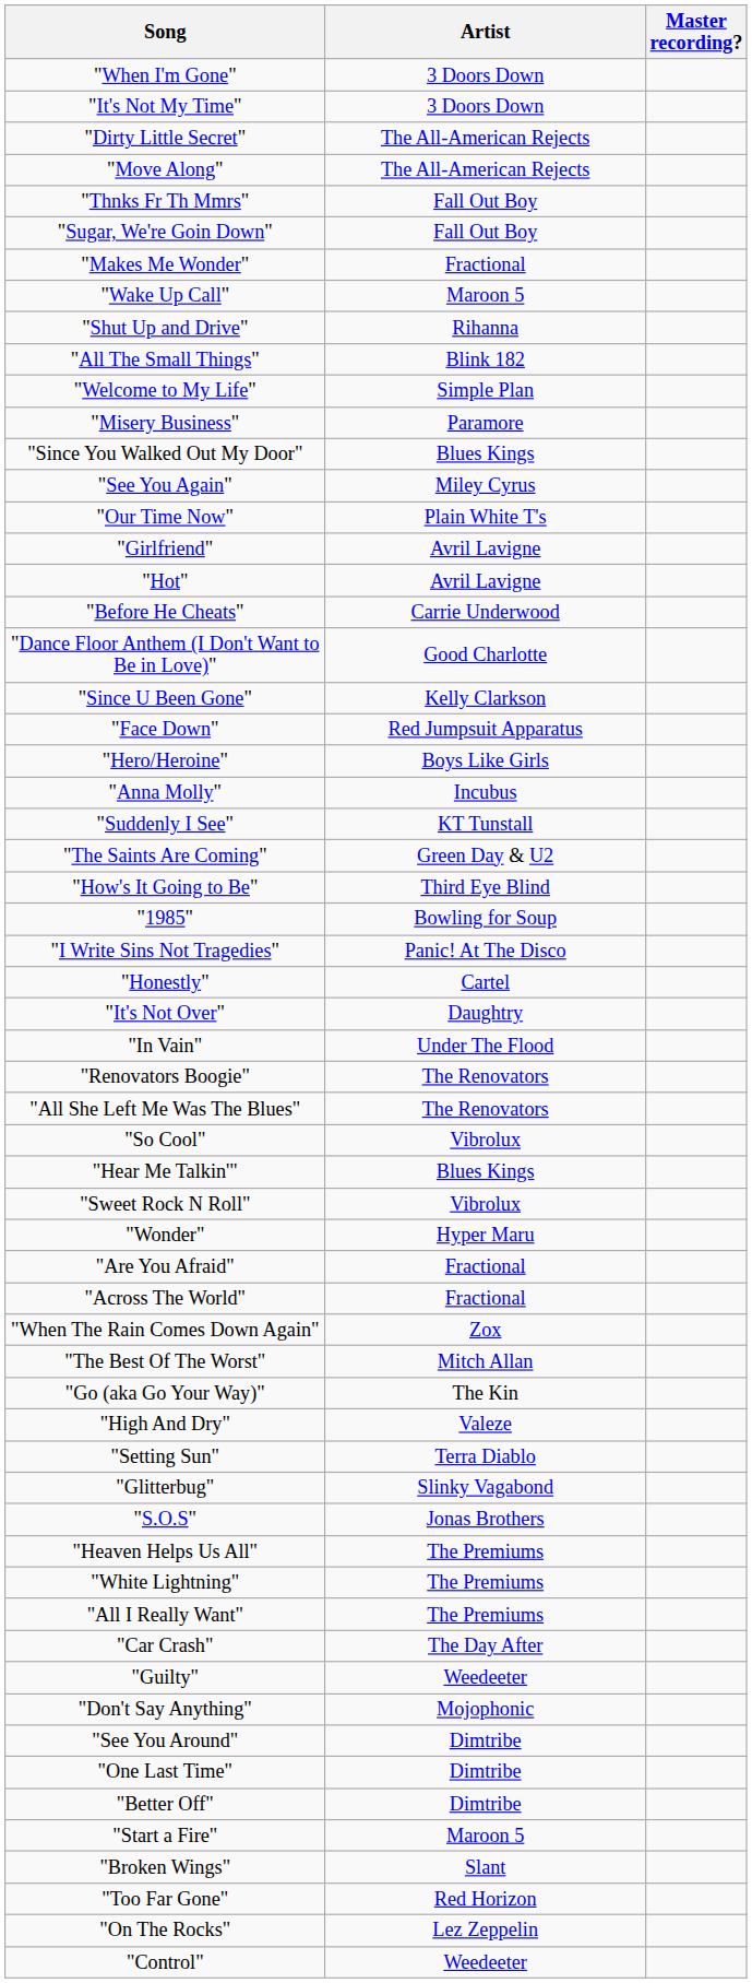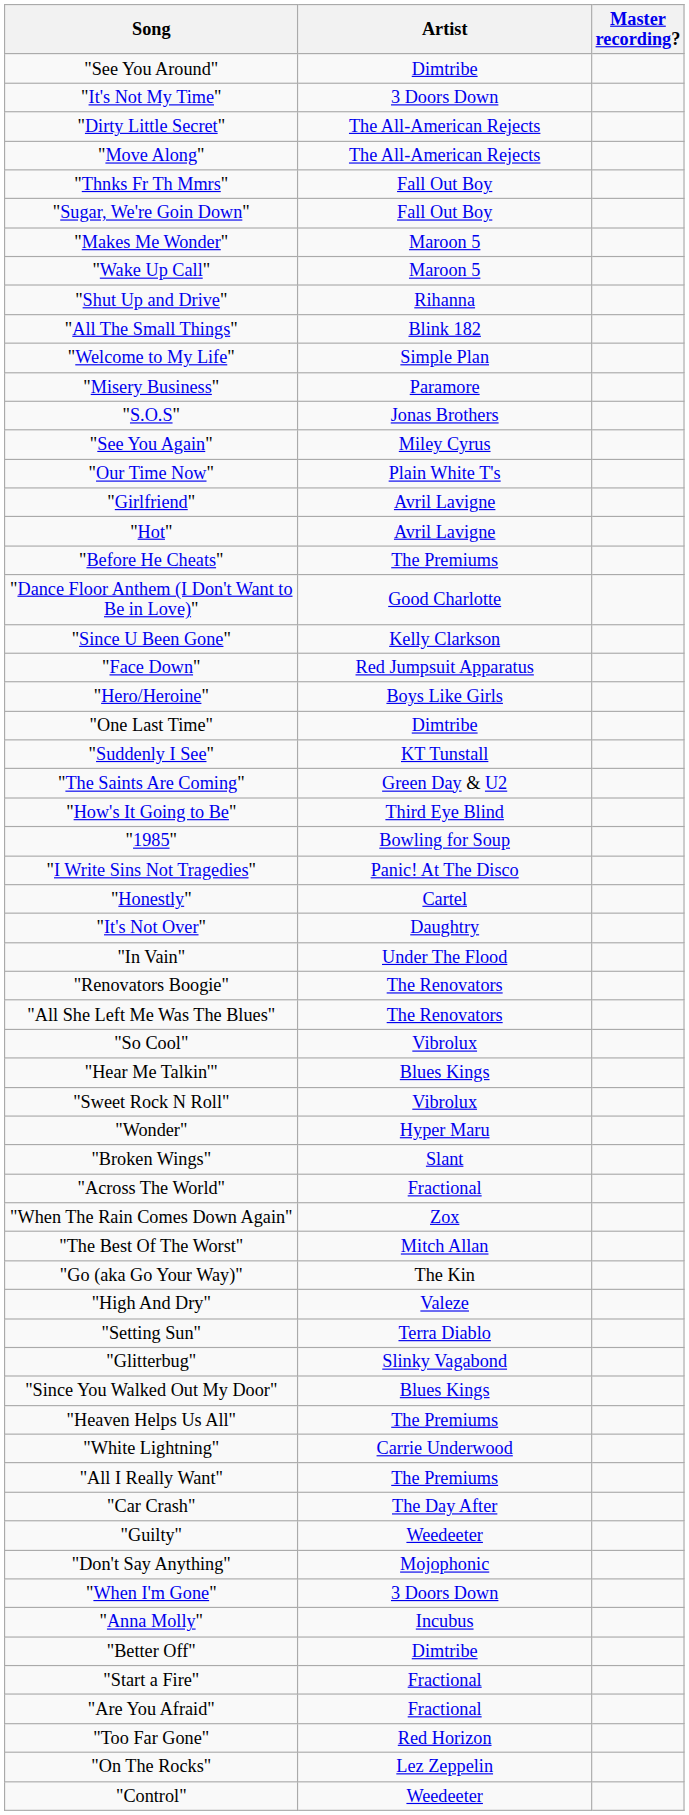 <table class="wikitable sortable" style="text-align: center">
 <tr>
 <th width=250>Song</th>
 <th style="width:250px;">Artist</th>
 <th width=70><a href='#'>Master recording</a>?</th>
 </tr>
 <tr>
-<td>"<a href='#'>When I'm Gone</a>"</td>
-<td><a href='#'>3 Doors Down</a></td>
+<td>"See You Around"</td>
+<td><a href='#'>Dimtribe</a></td>
 <td></td>
 </tr>
 <tr>
 <td>"<a href='#'>It's Not My Time</a>"</td>
 <td><a href='#'>3 Doors Down</a></td>
 <td></td>
 </tr>
 <tr>
 <td>"<a href='#'>Dirty Little Secret</a>"</td>
 <td><a href='#'>The All-American Rejects</a></td>
 <td></td>
 </tr>
 <tr>
 <td>"<a href='#'>Move Along</a>"</td>
 <td><a href='#'>The All-American Rejects</a></td>
 <td></td>
 </tr>
 <tr>
 <td>"<a href='#'>Thnks Fr Th Mmrs</a>"</td>
 <td><a href='#'>Fall Out Boy</a></td>
 <td></td>
 </tr>
 <tr>
 <td>"<a href='#'>Sugar, We're Goin Down</a>"</td>
 <td><a href='#'>Fall Out Boy</a></td>
 <td></td>
 </tr>
 <tr>
 <td>"<a href='#'>Makes Me Wonder</a>"</td>
-<td><a href='#'>Fractional</a></td>
+<td><a href='#'>Maroon 5</a></td>
 <td></td>
 </tr>
 <tr>
 <td>"<a href='#'>Wake Up Call</a>"</td>
 <td><a href='#'>Maroon 5</a></td>
 <td></td>
 </tr>
 <tr>
 <td>"<a href='#'>Shut Up and Drive</a>"</td>
 <td><a href='#'>Rihanna</a></td>
 <td></td>
 </tr>
 <tr>
 <td>"<a href='#'>All The Small Things</a>"</td>
 <td><a href='#'>Blink 182</a></td>
 <td></td>
 </tr>
 <tr>
 <td>"<a href='#'>Welcome to My Life</a>"</td>
 <td><a href='#'>Simple Plan</a></td>
 <td></td>
 </tr>
 <tr>
 <td>"<a href='#'>Misery Business</a>"</td>
 <td><a href='#'>Paramore</a></td>
 <td></td>
 </tr>
 <tr>
-<td>"Since You Walked Out My Door"</td>
-<td><a href='#'>Blues Kings</a></td>
+<td>"<a href='#'>S.O.S</a>"</td>
+<td><a href='#'>Jonas Brothers</a></td>
 <td></td>
 </tr>
 <tr>
 <td>"<a href='#'>See You Again</a>"</td>
 <td><a href='#'>Miley Cyrus</a></td>
 <td></td>
 </tr>
 <tr>
 <td>"<a href='#'>Our Time Now</a>"</td>
 <td><a href='#'>Plain White T's</a></td>
 <td></td>
 </tr>
 <tr>
 <td>"<a href='#'>Girlfriend</a>"</td>
 <td><a href='#'>Avril Lavigne</a></td>
 <td></td>
 </tr>
 <tr>
 <td>"<a href='#'>Hot</a>"</td>
 <td><a href='#'>Avril Lavigne</a></td>
 <td></td>
 </tr>
 <tr>
 <td>"<a href='#'>Before He Cheats</a>"</td>
-<td><a href='#'>Carrie Underwood</a></td>
+<td><a href='#'>The Premiums</a></td>
 <td></td>
 </tr>
 <tr>
 <td>"<a href='#'>Dance Floor Anthem (I Don't Want to Be in Love)</a>"</td>
 <td><a href='#'>Good Charlotte</a></td>
 <td></td>
 </tr>
 <tr>
 <td>"<a href='#'>Since U Been Gone</a>"</td>
 <td><a href='#'>Kelly Clarkson</a></td>
 <td></td>
 </tr>
 <tr>
 <td>"<a href='#'>Face Down</a>"</td>
 <td><a href='#'>Red Jumpsuit Apparatus</a></td>
 <td></td>
 </tr>
 <tr>
 <td>"<a href='#'>Hero/Heroine</a>"</td>
 <td><a href='#'>Boys Like Girls</a></td>
 <td></td>
 </tr>
 <tr>
-<td>"<a href='#'>Anna Molly</a>"</td>
-<td><a href='#'>Incubus</a></td>
+<td>"One Last Time"</td>
+<td><a href='#'>Dimtribe</a></td>
 <td></td>
 </tr>
 <tr>
 <td>"<a href='#'>Suddenly I See</a>"</td>
 <td><a href='#'>KT Tunstall</a></td>
 <td></td>
 </tr>
 <tr>
 <td>"<a href='#'>The Saints Are Coming</a>"</td>
 <td><a href='#'>Green Day</a> & <a href='#'>U2</a></td>
 <td></td>
 </tr>
 <tr>
 <td>"<a href='#'>How's It Going to Be</a>"</td>
 <td><a href='#'>Third Eye Blind</a></td>
 <td></td>
 </tr>
 <tr>
 <td>"<a href='#'>1985</a>"</td>
 <td><a href='#'>Bowling for Soup</a></td>
 <td></td>
 </tr>
 <tr>
 <td>"<a href='#'>I Write Sins Not Tragedies</a>"</td>
 <td><a href='#'>Panic! At The Disco</a></td>
 <td></td>
 </tr>
 <tr>
 <td>"<a href='#'>Honestly</a>"</td>
 <td><a href='#'>Cartel</a></td>
 <td></td>
 </tr>
 <tr>
 <td>"<a href='#'>It's Not Over</a>"</td>
 <td><a href='#'>Daughtry</a></td>
 <td></td>
 </tr>
 <tr>
 <td>"In Vain"</td>
 <td><a href='#'>Under The Flood</a></td>
 <td></td>
 </tr>
 <tr>
 <td>"Renovators Boogie"</td>
 <td><a href='#'>The Renovators</a></td>
 <td></td>
 </tr>
 <tr>
 <td>"All She Left Me Was The Blues"</td>
 <td><a href='#'>The Renovators</a></td>
 <td></td>
 </tr>
 <tr>
 <td>"So Cool"</td>
 <td><a href='#'>Vibrolux</a></td>
 <td></td>
 </tr>
 <tr>
 <td>"Hear Me Talkin'"</td>
 <td><a href='#'>Blues Kings</a></td>
 <td></td>
 </tr>
 <tr>
 <td>"Sweet Rock N Roll"</td>
 <td><a href='#'>Vibrolux</a></td>
 <td></td>
 </tr>
 <tr>
 <td>"Wonder"</td>
 <td><a href='#'>Hyper Maru</a></td>
 <td></td>
 </tr>
 <tr>
-<td>"Are You Afraid"</td>
-<td><a href='#'>Fractional</a></td>
+<td>"Broken Wings"</td>
+<td><a href='#'>Slant</a></td>
 <td></td>
 </tr>
 <tr>
 <td>"Across The World"</td>
 <td><a href='#'>Fractional</a></td>
 <td></td>
 </tr>
 <tr>
 <td>"When The Rain Comes Down Again"</td>
 <td><a href='#'>Zox</a></td>
 <td></td>
 </tr>
 <tr>
 <td>"The Best Of The Worst"</td>
 <td><a href='#'>Mitch Allan</a></td>
 <td></td>
 </tr>
 <tr>
 <td>"Go (aka Go Your Way)"</td>
 <td>The Kin</td>
 <td></td>
 </tr>
 <tr>
 <td>"High And Dry"</td>
 <td><a href='#'>Valeze</a></td>
 <td></td>
 </tr>
 <tr>
 <td>"Setting Sun"</td>
 <td><a href='#'>Terra Diablo</a></td>
 <td></td>
 </tr>
 <tr>
 <td>"Glitterbug"</td>
 <td><a href='#'>Slinky Vagabond</a></td>
 <td></td>
 </tr>
 <tr>
-<td>"<a href='#'>S.O.S</a>"</td>
-<td><a href='#'>Jonas Brothers</a></td>
+<td>"Since You Walked Out My Door"</td>
+<td><a href='#'>Blues Kings</a></td>
 <td></td>
 </tr>
 <tr>
 <td>"Heaven Helps Us All"</td>
 <td><a href='#'>The Premiums</a></td>
 <td></td>
 </tr>
 <tr>
 <td>"White Lightning"</td>
-<td><a href='#'>The Premiums</a></td>
+<td><a href='#'>Carrie Underwood</a></td>
 <td></td>
 </tr>
 <tr>
 <td>"All I Really Want"</td>
 <td><a href='#'>The Premiums</a></td>
 <td></td>
 </tr>
 <tr>
 <td>"Car Crash"</td>
 <td><a href='#'>The Day After</a></td>
 <td></td>
 </tr>
 <tr>
 <td>"Guilty"</td>
 <td><a href='#'>Weedeeter</a></td>
 <td></td>
 </tr>
 <tr>
 <td>"Don't Say Anything"</td>
 <td><a href='#'>Mojophonic</a></td>
 <td></td>
 </tr>
 <tr>
-<td>"See You Around"</td>
-<td><a href='#'>Dimtribe</a></td>
+<td>"<a href='#'>When I'm Gone</a>"</td>
+<td><a href='#'>3 Doors Down</a></td>
 <td></td>
 </tr>
 <tr>
-<td>"One Last Time"</td>
-<td><a href='#'>Dimtribe</a></td>
+<td>"<a href='#'>Anna Molly</a>"</td>
+<td><a href='#'>Incubus</a></td>
 <td></td>
 </tr>
 <tr>
 <td>"Better Off"</td>
 <td><a href='#'>Dimtribe</a></td>
 <td></td>
 </tr>
 <tr>
 <td>"Start a Fire"</td>
-<td><a href='#'>Maroon 5</a></td>
+<td><a href='#'>Fractional</a></td>
 <td></td>
 </tr>
 <tr>
-<td>"Broken Wings"</td>
-<td><a href='#'>Slant</a></td>
+<td>"Are You Afraid"</td>
+<td><a href='#'>Fractional</a></td>
 <td></td>
 </tr>
 <tr>
 <td>"Too Far Gone"</td>
 <td><a href='#'>Red Horizon</a></td>
 <td></td>
 </tr>
 <tr>
 <td>"On The Rocks"</td>
 <td><a href='#'>Lez Zeppelin</a></td>
 <td></td>
 </tr>
 <tr>
 <td>"Control"</td>
 <td><a href='#'>Weedeeter</a></td>
 <td></td>
 </tr>
 </table>
